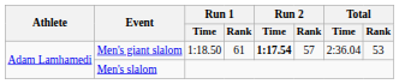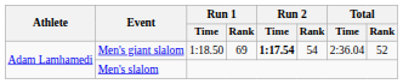 <table class="wikitable" style="font-size:90%">
 <tr>
 <th rowspan=2>Athlete</th>
 <th rowspan=2>Event</th>
 <th colspan=2>Run 1</th>
 <th colspan=2>Run 2</th>
 <th colspan=2>Total</th>
 </tr>
 <tr style="font-size:95%">
 <th>Time</th>
 <th>Rank</th>
 <th>Time</th>
 <th>Rank</th>
 <th>Time</th>
 <th>Rank</th>
 </tr>
 <tr align=center>
 <td align=left rowspan=2><a href='#'>Adam Lamhamedi</a></td>
 <td align=left><a href='#'>Men's giant slalom</a></td>
 <td>1:18.50</td>
-<td>61</td>
+<td>69</td>
 <td><strong>1:17.54</strong></td>
-<td>57</td>
+<td>54</td>
 <td>2:36.04</td>
-<td>53</td>
+<td>52</td>
 </tr>
 <tr align=center>
 <td align=left><a href='#'>Men's slalom</a></td>
 <td colspan=6></td>
 </tr>
 </table>
